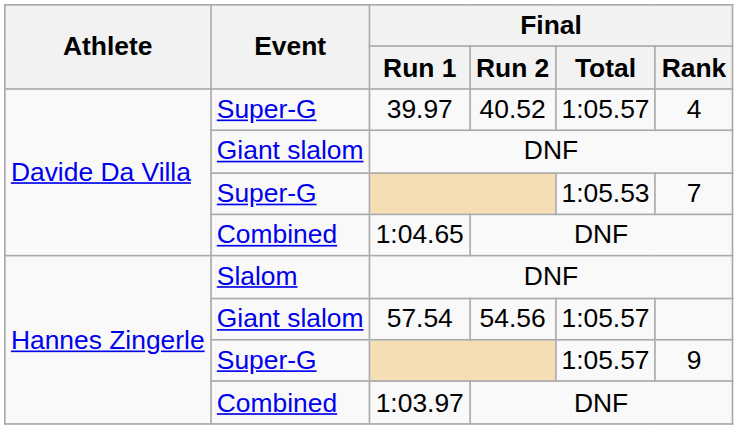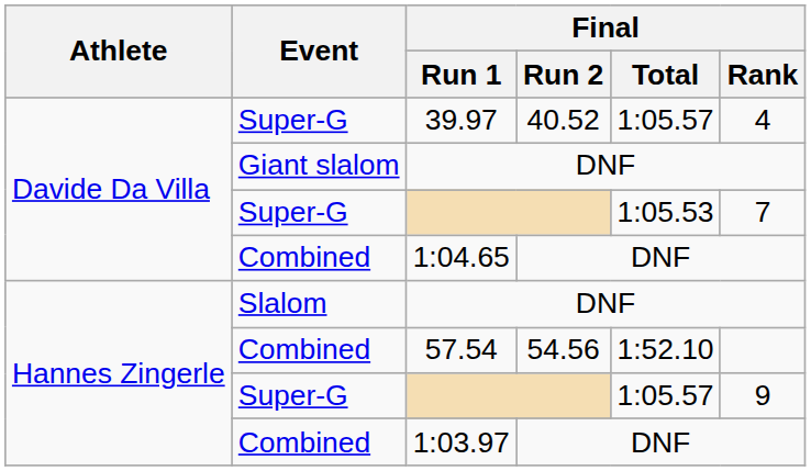 <table class="wikitable">
 <tr>
 <th rowspan="2">Athlete</th>
 <th rowspan="2">Event</th>
 <th colspan="4">Final</th>
 </tr>
 <tr>
 <th>Run 1</th>
 <th>Run 2</th>
 <th>Total</th>
 <th>Rank</th>
 </tr>
 <tr>
 <td rowspan=4><a href='#'>Davide Da Villa</a></td>
 <td><a href='#'>Super-G</a></td>
 <td align="center">39.97</td>
 <td align="center">40.52</td>
 <td align="center">1:05.57</td>
 <td align="center">4</td>
 </tr>
 <tr>
 <td><a href='#'>Giant slalom</a></td>
 <td align="center" colspan=4>DNF</td>
 </tr>
 <tr>
 <td><a href='#'>Super-G</a></td>
 <td colspan=2 bgcolor="wheat"></td>
 <td align="center">1:05.53</td>
 <td align="center">7</td>
 </tr>
 <tr>
 <td><a href='#'>Combined</a></td>
 <td align="center">1:04.65</td>
 <td align="center" colspan=3>DNF</td>
 </tr>
 <tr>
 <td rowspan=4><a href='#'>Hannes Zingerle</a></td>
 <td><a href='#'>Slalom</a></td>
 <td align="center" colspan=4>DNF</td>
 </tr>
 <tr>
-<td><a href='#'>Giant slalom</a></td>
+<td><a href='#'>Combined</a></td>
 <td align="center">57.54</td>
 <td align="center">54.56</td>
-<td align="center">1:05.57</td>
+<td align="center">1:52.10</td>
 <td align="center"></td>
 </tr>
 <tr>
 <td><a href='#'>Super-G</a></td>
 <td colspan=2 bgcolor="wheat"></td>
 <td align="center">1:05.57</td>
 <td align="center">9</td>
 </tr>
 <tr>
 <td><a href='#'>Combined</a></td>
 <td align="center">1:03.97</td>
 <td align="center" colspan=3>DNF</td>
 </tr>
 </table>
